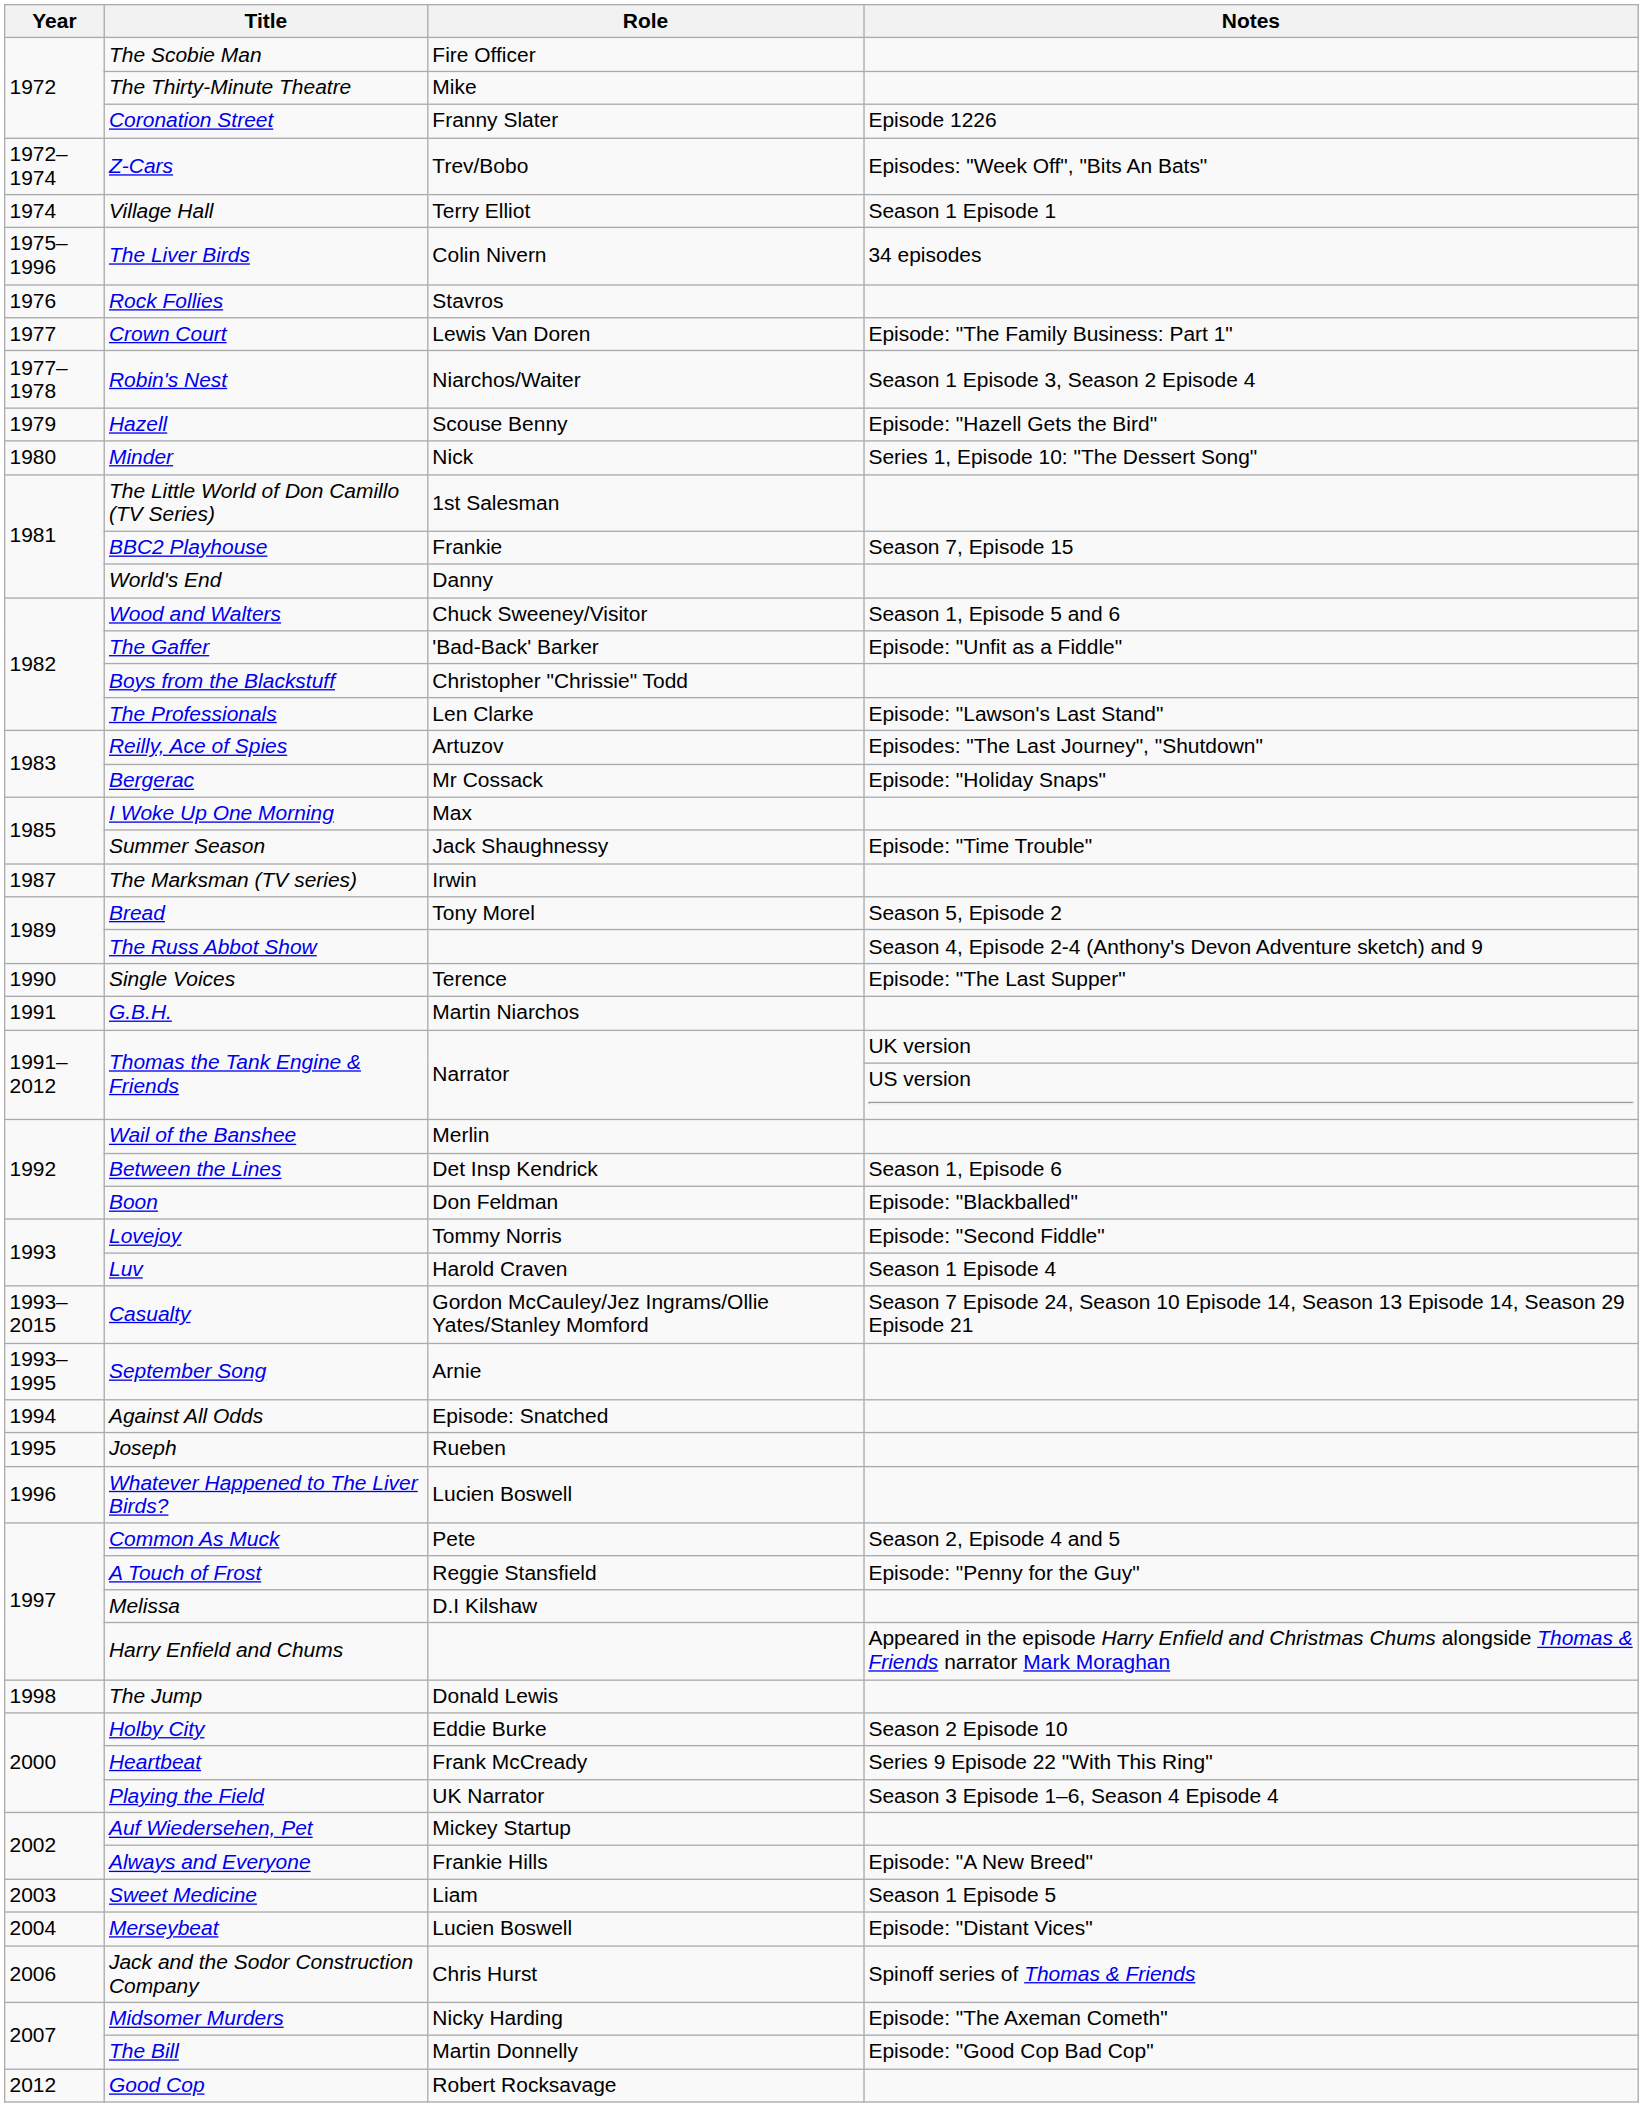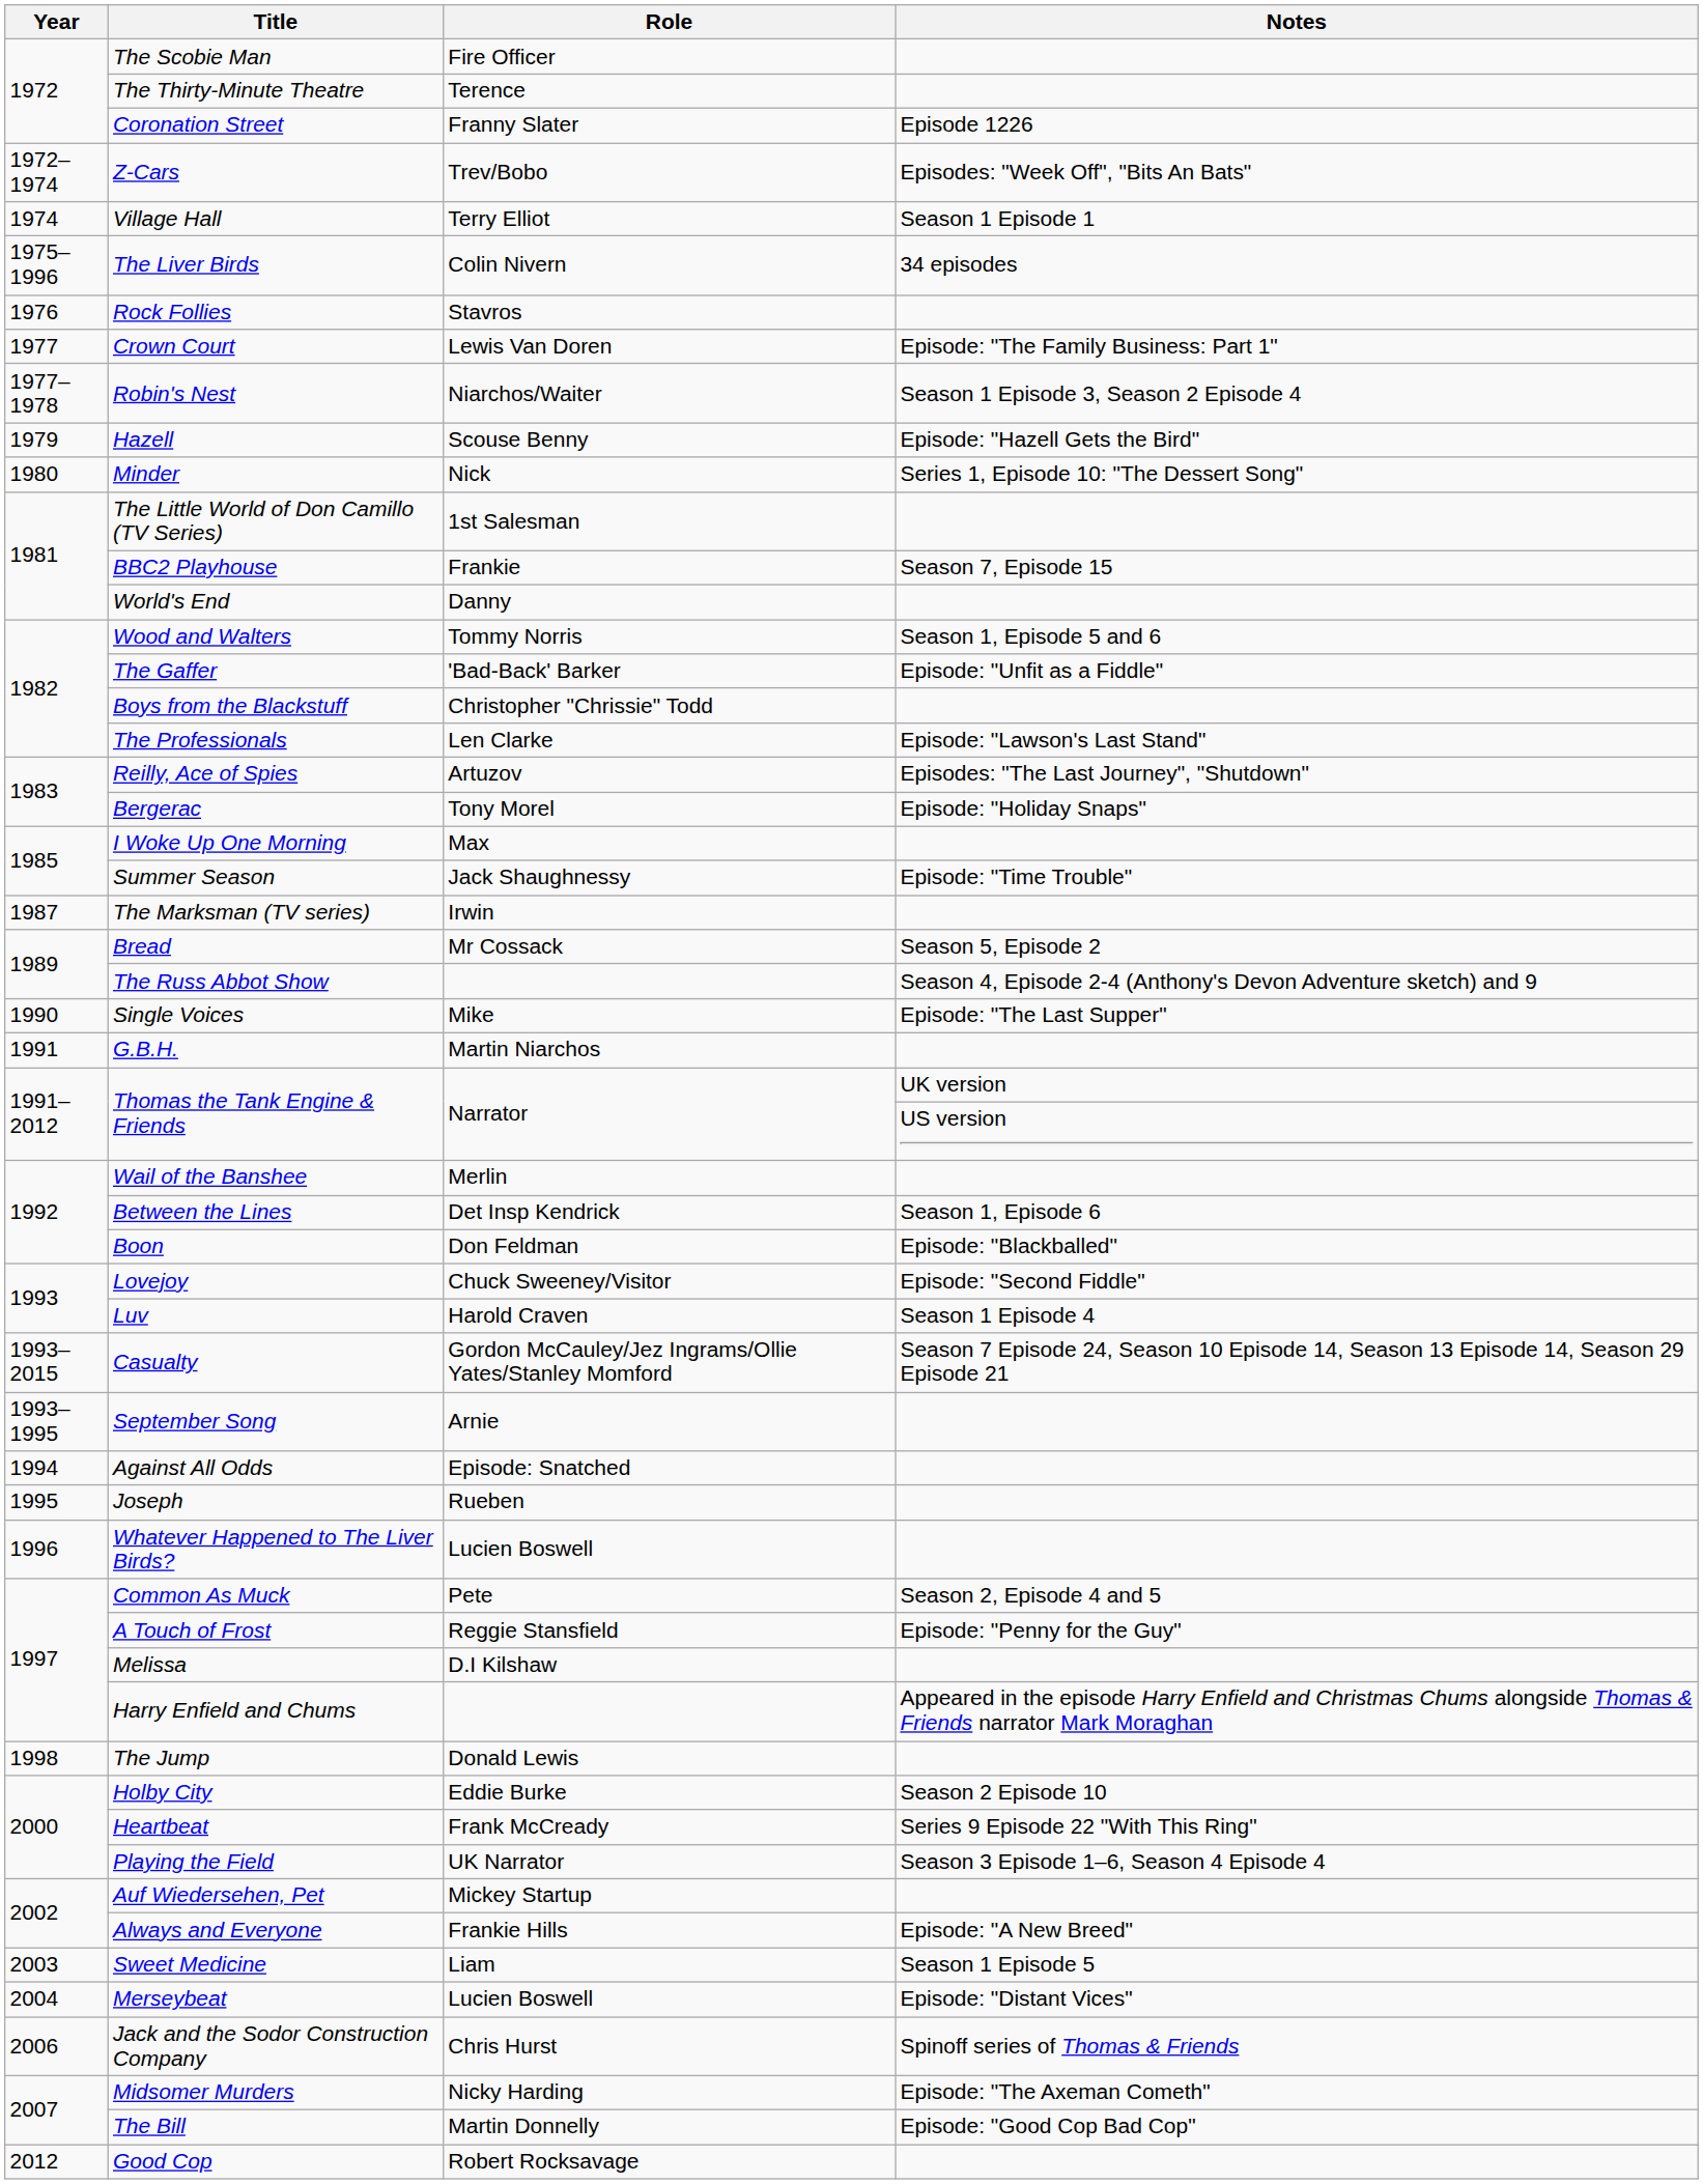 <table class="wikitable">
 <tr>
 <th>Year</th>
 <th>Title</th>
 <th>Role</th>
 <th>Notes</th>
 </tr>
 <tr>
 <td rowspan=3>1972</td>
 <td><em>The Scobie Man</em></td>
 <td>Fire Officer</td>
 <td></td>
 </tr>
 <tr>
 <td><em>The Thirty-Minute Theatre</em></td>
-<td>Mike</td>
+<td>Terence</td>
 <td></td>
 </tr>
 <tr>
 <td><em><a href='#'>Coronation Street</a></em></td>
 <td>Franny Slater</td>
 <td>Episode 1226</td>
 </tr>
 <tr>
 <td>1972–1974</td>
 <td><em><a href='#'>Z-Cars</a></em></td>
 <td>Trev/Bobo</td>
 <td>Episodes: "Week Off", "Bits An Bats"</td>
 </tr>
 <tr>
 <td>1974</td>
 <td><em>Village Hall</em></td>
 <td>Terry Elliot</td>
 <td>Season 1 Episode 1</td>
 </tr>
 <tr>
 <td>1975–1996</td>
 <td><em><a href='#'>The Liver Birds</a></em></td>
 <td>Colin Nivern</td>
 <td>34 episodes</td>
 </tr>
 <tr>
 <td>1976</td>
 <td><em><a href='#'>Rock Follies</a></em></td>
 <td>Stavros</td>
 <td></td>
 </tr>
 <tr>
 <td>1977</td>
 <td><em><a href='#'>Crown Court</a></em></td>
 <td>Lewis Van Doren</td>
 <td>Episode: "The Family Business: Part 1"</td>
 </tr>
 <tr>
 <td>1977–1978</td>
 <td><em><a href='#'>Robin's Nest</a></em></td>
 <td>Niarchos/Waiter</td>
 <td>Season 1 Episode 3, Season 2 Episode 4</td>
 </tr>
 <tr>
 <td>1979</td>
 <td><em><a href='#'>Hazell</a></em></td>
 <td>Scouse Benny</td>
 <td>Episode: "Hazell Gets the Bird"</td>
 </tr>
 <tr>
 <td>1980</td>
 <td><em><a href='#'>Minder</a></em></td>
 <td>Nick</td>
 <td>Series 1, Episode 10: "The Dessert Song"</td>
 </tr>
 <tr>
 <td rowspan=3>1981</td>
 <td><em>The Little World of Don Camillo (TV Series)</em></td>
 <td>1st Salesman</td>
 <td></td>
 </tr>
 <tr>
 <td><em><a href='#'>BBC2 Playhouse</a></em></td>
 <td>Frankie</td>
 <td>Season 7, Episode 15</td>
 </tr>
 <tr>
 <td><em>World's End</em></td>
 <td>Danny</td>
 <td></td>
 </tr>
 <tr>
 <td rowspan=4>1982</td>
 <td><em><a href='#'>Wood and Walters</a></em></td>
-<td>Chuck Sweeney/Visitor</td>
+<td>Tommy Norris</td>
 <td>Season 1, Episode 5 and 6</td>
 </tr>
 <tr>
 <td><em><a href='#'>The Gaffer</a></em></td>
 <td>'Bad-Back' Barker</td>
 <td>Episode: "Unfit as a Fiddle"</td>
 </tr>
 <tr>
 <td><em><a href='#'>Boys from the Blackstuff</a></em></td>
 <td>Christopher "Chrissie" Todd</td>
 <td></td>
 </tr>
 <tr>
 <td><em><a href='#'>The Professionals</a></em></td>
 <td>Len Clarke</td>
 <td>Episode: "Lawson's Last Stand"</td>
 </tr>
 <tr>
 <td rowspan=2>1983</td>
 <td><em><a href='#'>Reilly, Ace of Spies</a></em></td>
 <td>Artuzov</td>
 <td>Episodes: "The Last Journey", "Shutdown"</td>
 </tr>
 <tr>
 <td><em><a href='#'>Bergerac</a></em></td>
-<td>Mr Cossack</td>
+<td>Tony Morel</td>
 <td>Episode: "Holiday Snaps"</td>
 </tr>
 <tr>
 <td rowspan=2>1985</td>
 <td><em><a href='#'>I Woke Up One Morning</a></em></td>
 <td>Max</td>
 <td></td>
 </tr>
 <tr>
 <td><em>Summer Season</em></td>
 <td>Jack Shaughnessy</td>
 <td>Episode: "Time Trouble"</td>
 </tr>
 <tr>
 <td>1987</td>
 <td><em>The Marksman (TV series)</em></td>
 <td>Irwin</td>
 <td></td>
 </tr>
 <tr>
 <td rowspan=2>1989</td>
 <td><em><a href='#'>Bread</a></em></td>
-<td>Tony Morel</td>
+<td>Mr Cossack</td>
 <td>Season 5, Episode 2</td>
 </tr>
 <tr>
 <td><em><a href='#'>The Russ Abbot Show</a></em></td>
 <td></td>
 <td>Season 4, Episode 2-4 (Anthony's Devon Adventure sketch) and 9</td>
 </tr>
 <tr>
 <td>1990</td>
 <td><em>Single Voices</em></td>
-<td>Terence</td>
+<td>Mike</td>
 <td>Episode: "The Last Supper"</td>
 </tr>
 <tr>
 <td>1991</td>
 <td><em><a href='#'>G.B.H.</a></em></td>
 <td>Martin Niarchos</td>
 <td></td>
 </tr>
 <tr>
 <td rowspan=2>1991–2012</td>
 <td rowspan=2><em><a href='#'>Thomas the Tank Engine & Friends</a></em></td>
 <td rowspan=2>Narrator</td>
 <td>UK version</td>
 </tr>
 <tr>
 <td>US version<hr></td>
 </tr>
 <tr>
 <td rowspan=3>1992</td>
 <td><em><a href='#'>Wail of the Banshee</a></em></td>
 <td>Merlin</td>
 <td></td>
 </tr>
 <tr>
 <td><em><a href='#'>Between the Lines</a></em></td>
 <td>Det Insp Kendrick</td>
 <td>Season 1, Episode 6</td>
 </tr>
 <tr>
 <td><em><a href='#'>Boon</a></em></td>
 <td>Don Feldman</td>
 <td>Episode: "Blackballed"</td>
 </tr>
 <tr>
 <td rowspan=2>1993</td>
 <td><em><a href='#'>Lovejoy</a></em></td>
-<td>Tommy Norris</td>
+<td>Chuck Sweeney/Visitor</td>
 <td>Episode: "Second Fiddle"</td>
 </tr>
 <tr>
 <td><em><a href='#'>Luv</a></em></td>
 <td>Harold Craven</td>
 <td>Season 1 Episode 4</td>
 </tr>
 <tr>
 <td>1993–2015</td>
 <td><em><a href='#'>Casualty</a></em></td>
 <td>Gordon McCauley/Jez Ingrams/Ollie Yates/Stanley Momford</td>
 <td>Season 7 Episode 24, Season 10 Episode 14, Season 13 Episode 14, Season 29 Episode 21</td>
 </tr>
 <tr>
 <td>1993–1995</td>
 <td><em><a href='#'>September Song</a></em></td>
 <td>Arnie</td>
 <td></td>
 </tr>
 <tr>
 <td>1994</td>
 <td><em>Against All Odds</em></td>
 <td>Episode: Snatched</td>
 <td></td>
 </tr>
 <tr>
 <td>1995</td>
 <td><em>Joseph</em></td>
 <td>Rueben</td>
 <td></td>
 </tr>
 <tr>
 <td>1996</td>
 <td><em><a href='#'>Whatever Happened to The Liver Birds?</a></em></td>
 <td>Lucien Boswell</td>
 <td></td>
 </tr>
 <tr>
 <td rowspan=4>1997</td>
 <td><em><a href='#'>Common As Muck</a></em></td>
 <td>Pete</td>
 <td>Season 2, Episode 4 and 5</td>
 </tr>
 <tr>
 <td><em><a href='#'>A Touch of Frost</a></em></td>
 <td>Reggie Stansfield</td>
 <td>Episode: "Penny for the Guy"</td>
 </tr>
 <tr>
 <td><em>Melissa</em></td>
 <td>D.I Kilshaw</td>
 <td></td>
 </tr>
 <tr>
 <td><em>Harry Enfield and Chums</em></td>
 <td></td>
 <td>Appeared in the episode <em>Harry Enfield and Christmas Chums</em> alongside <em><a href='#'>Thomas & Friends</a></em> narrator <a href='#'>Mark Moraghan</a></td>
 </tr>
 <tr>
 <td>1998</td>
 <td><em>The Jump</em></td>
 <td>Donald Lewis</td>
 <td></td>
 </tr>
 <tr>
 <td rowspan=3>2000</td>
 <td><em><a href='#'>Holby City</a></em></td>
 <td>Eddie Burke</td>
 <td>Season 2 Episode 10</td>
 </tr>
 <tr>
 <td><em><a href='#'>Heartbeat</a></em></td>
 <td>Frank McCready</td>
 <td>Series 9 Episode 22 "With This Ring"</td>
 </tr>
 <tr>
 <td><em><a href='#'>Playing the Field</a></em></td>
 <td>UK Narrator</td>
 <td>Season 3 Episode 1–6, Season 4 Episode 4</td>
 </tr>
 <tr>
 <td rowspan=2>2002</td>
 <td><em><a href='#'>Auf Wiedersehen, Pet</a></em></td>
 <td>Mickey Startup</td>
 <td></td>
 </tr>
 <tr>
 <td><em><a href='#'>Always and Everyone</a></em></td>
 <td>Frankie Hills</td>
 <td>Episode: "A New Breed"</td>
 </tr>
 <tr>
 <td>2003</td>
 <td><em><a href='#'>Sweet Medicine</a></em></td>
 <td>Liam</td>
 <td>Season 1 Episode 5</td>
 </tr>
 <tr>
 <td>2004</td>
 <td><em><a href='#'>Merseybeat</a></em></td>
 <td>Lucien Boswell</td>
 <td>Episode: "Distant Vices"</td>
 </tr>
 <tr>
 <td>2006</td>
 <td><em>Jack and the Sodor Construction Company</em></td>
 <td>Chris Hurst</td>
 <td>Spinoff series of <em><a href='#'>Thomas & Friends</a></em></td>
 </tr>
 <tr>
 <td rowspan=2>2007</td>
 <td><em><a href='#'>Midsomer Murders</a></em></td>
 <td>Nicky Harding</td>
 <td>Episode: "The Axeman Cometh"</td>
 </tr>
 <tr>
 <td><em><a href='#'>The Bill</a></em></td>
 <td>Martin Donnelly</td>
 <td>Episode: "Good Cop Bad Cop"</td>
 </tr>
 <tr>
 <td>2012</td>
 <td><em><a href='#'>Good Cop</a></em></td>
 <td>Robert Rocksavage</td>
 <td></td>
 </tr>
 </table>
